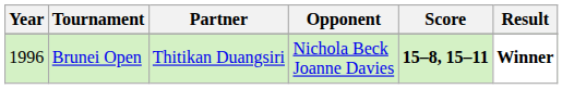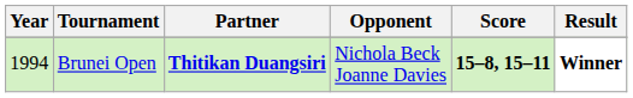 <table class="sortable wikitable" style="font-size: 90%;">
 <tr>
 <th>Year</th>
 <th>Tournament</th>
 <th>Partner</th>
 <th>Opponent</th>
 <th>Score</th>
 <th>Result</th>
 </tr>
 <tr>
 </tr>
 <tr style="background:#D4F1C5">
-<td align="center">1996</td>
+<td align="center">1994</td>
 <td align="left"><a href='#'>Brunei Open</a></td>
-<td align="left"> <a href='#'>Thitikan Duangsiri</a></td>
+<td align="left"><strong> <a href='#'>Thitikan Duangsiri</a></strong></td>
 <td align="left"> <a href='#'>Nichola Beck</a> <br>  <a href='#'>Joanne Davies</a></td>
 <td align="left"><strong>15–8, 15–11</strong></td>
 <td style="text-align:left; background:white"> <strong>Winner</strong></td>
 </tr>
 </table>
